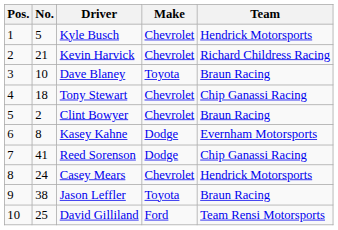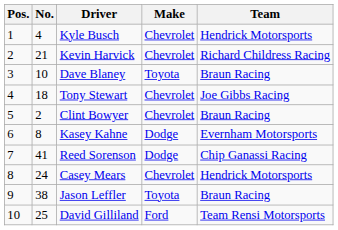 <table class="wikitable">
 <tr>
 <th>Pos.</th>
 <th>No.</th>
 <th>Driver</th>
 <th>Make</th>
 <th>Team</th>
 </tr>
 <tr>
 <td>1</td>
-<td>5</td>
+<td>4</td>
 <td><a href='#'>Kyle Busch</a></td>
 <td><a href='#'>Chevrolet</a></td>
 <td><a href='#'>Hendrick Motorsports</a></td>
 </tr>
 <tr>
 <td>2</td>
 <td>21</td>
 <td><a href='#'>Kevin Harvick</a></td>
 <td><a href='#'>Chevrolet</a></td>
 <td><a href='#'>Richard Childress Racing</a></td>
 </tr>
 <tr>
 <td>3</td>
 <td>10</td>
 <td><a href='#'>Dave Blaney</a></td>
 <td><a href='#'>Toyota</a></td>
 <td><a href='#'>Braun Racing</a></td>
 </tr>
 <tr>
 <td>4</td>
 <td>18</td>
 <td><a href='#'>Tony Stewart</a></td>
 <td><a href='#'>Chevrolet</a></td>
-<td><a href='#'>Chip Ganassi Racing</a></td>
+<td><a href='#'>Joe Gibbs Racing</a></td>
 </tr>
 <tr>
 <td>5</td>
 <td>2</td>
 <td><a href='#'>Clint Bowyer</a></td>
 <td><a href='#'>Chevrolet</a></td>
 <td><a href='#'>Braun Racing</a></td>
 </tr>
 <tr>
 <td>6</td>
 <td>8</td>
 <td><a href='#'>Kasey Kahne</a></td>
 <td><a href='#'>Dodge</a></td>
 <td><a href='#'>Evernham Motorsports</a></td>
 </tr>
 <tr>
 <td>7</td>
 <td>41</td>
 <td><a href='#'>Reed Sorenson</a></td>
 <td><a href='#'>Dodge</a></td>
 <td><a href='#'>Chip Ganassi Racing</a></td>
 </tr>
 <tr>
 <td>8</td>
 <td>24</td>
 <td><a href='#'>Casey Mears</a></td>
 <td><a href='#'>Chevrolet</a></td>
 <td><a href='#'>Hendrick Motorsports</a></td>
 </tr>
 <tr>
 <td>9</td>
 <td>38</td>
 <td><a href='#'>Jason Leffler</a></td>
 <td><a href='#'>Toyota</a></td>
 <td><a href='#'>Braun Racing</a></td>
 </tr>
 <tr>
 <td>10</td>
 <td>25</td>
 <td><a href='#'>David Gilliland</a></td>
 <td><a href='#'>Ford</a></td>
 <td><a href='#'>Team Rensi Motorsports</a></td>
 </tr>
 </table>
